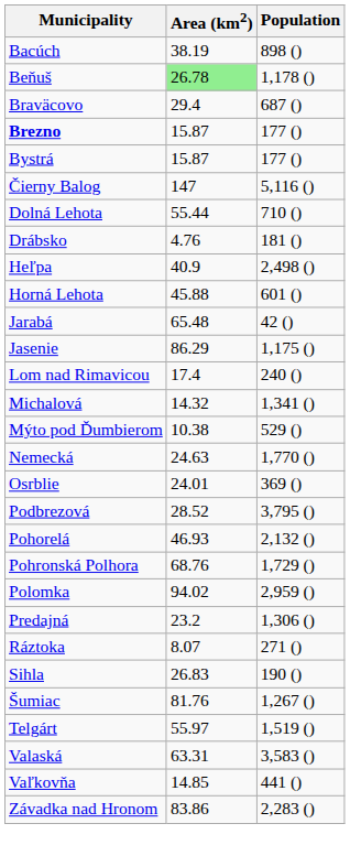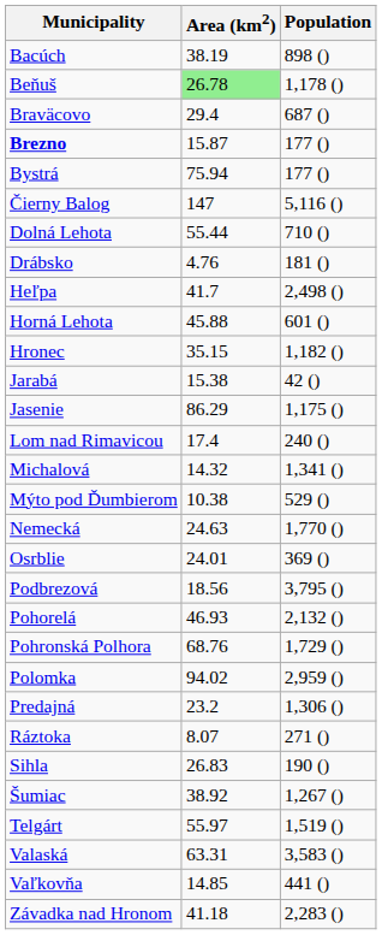 <table class="wikitable sortable">
 <tr>
 <th>Municipality</th>
 <th>Area (km<sup>2</sup>)</th>
 <th>Population</th>
 </tr>
 <tr>
 <td><a href='#'>Bacúch</a></td>
 <td>38.19</td>
 <td>898 ()</td>
 </tr>
 <tr>
 <td><a href='#'>Beňuš</a></td>
 <td style="background: lightgreen;">26.78</td>
 <td>1,178 ()</td>
 </tr>
 <tr>
 <td><a href='#'>Braväcovo</a></td>
 <td>29.4</td>
 <td>687 ()</td>
 </tr>
 <tr>
 <td><strong><a href='#'>Brezno</a></strong></td>
 <td>15.87</td>
 <td>177 ()</td>
 </tr>
 <tr>
 <td><a href='#'>Bystrá</a></td>
-<td>15.87</td>
+<td>75.94</td>
 <td>177 ()</td>
 </tr>
 <tr>
 <td><a href='#'>Čierny Balog</a></td>
 <td>147</td>
 <td>5,116 ()</td>
 </tr>
 <tr>
 <td><a href='#'>Dolná Lehota</a></td>
 <td>55.44</td>
 <td>710 ()</td>
 </tr>
 <tr>
 <td><a href='#'>Drábsko</a></td>
 <td>4.76</td>
 <td>181 ()</td>
 </tr>
 <tr>
 <td><a href='#'>Heľpa</a></td>
-<td>40.9</td>
+<td>41.7</td>
 <td>2,498 ()</td>
 </tr>
 <tr>
 <td><a href='#'>Horná Lehota</a></td>
 <td>45.88</td>
 <td>601 ()</td>
 </tr>
 <tr>
+<td><a href='#'>Hronec</a></td>
+<td>35.15</td>
+<td>1,182 ()</td>
+</tr>
+<tr>
 <td><a href='#'>Jarabá</a></td>
-<td>65.48</td>
+<td>15.38</td>
 <td>42 ()</td>
 </tr>
 <tr>
 <td><a href='#'>Jasenie</a></td>
 <td>86.29</td>
 <td>1,175 ()</td>
 </tr>
 <tr>
 <td><a href='#'>Lom nad Rimavicou</a></td>
 <td>17.4</td>
 <td>240 ()</td>
 </tr>
 <tr>
 <td><a href='#'>Michalová</a></td>
 <td>14.32</td>
 <td>1,341 ()</td>
 </tr>
 <tr>
 <td><a href='#'>Mýto pod Ďumbierom</a></td>
 <td>10.38</td>
 <td>529 ()</td>
 </tr>
 <tr>
 <td><a href='#'>Nemecká</a></td>
 <td>24.63</td>
 <td>1,770 ()</td>
 </tr>
 <tr>
 <td><a href='#'>Osrblie</a></td>
 <td>24.01</td>
 <td>369 ()</td>
 </tr>
 <tr>
 <td><a href='#'>Podbrezová</a></td>
-<td>28.52</td>
+<td>18.56</td>
 <td>3,795 ()</td>
 </tr>
 <tr>
 <td><a href='#'>Pohorelá</a></td>
 <td>46.93</td>
 <td>2,132 ()</td>
 </tr>
 <tr>
 <td><a href='#'>Pohronská Polhora</a></td>
 <td>68.76</td>
 <td>1,729 ()</td>
 </tr>
 <tr>
 <td><a href='#'>Polomka</a></td>
 <td>94.02</td>
 <td>2,959 ()</td>
 </tr>
 <tr>
 <td><a href='#'>Predajná</a></td>
 <td>23.2</td>
 <td>1,306 ()</td>
 </tr>
 <tr>
 <td><a href='#'>Ráztoka</a></td>
 <td>8.07</td>
 <td>271 ()</td>
 </tr>
 <tr>
 <td><a href='#'>Sihla</a></td>
 <td>26.83</td>
 <td>190 ()</td>
 </tr>
 <tr>
 <td><a href='#'>Šumiac</a></td>
-<td>81.76</td>
+<td>38.92</td>
 <td>1,267 ()</td>
 </tr>
 <tr>
 <td><a href='#'>Telgárt</a></td>
 <td>55.97</td>
 <td>1,519 ()</td>
 </tr>
 <tr>
 <td><a href='#'>Valaská</a></td>
 <td>63.31</td>
 <td>3,583 ()</td>
 </tr>
 <tr>
 <td><a href='#'>Vaľkovňa</a></td>
 <td>14.85</td>
 <td>441 ()</td>
 </tr>
 <tr>
 <td><a href='#'>Závadka nad Hronom</a></td>
-<td>83.86</td>
+<td>41.18</td>
 <td>2,283 ()</td>
 </tr>
 </table>
